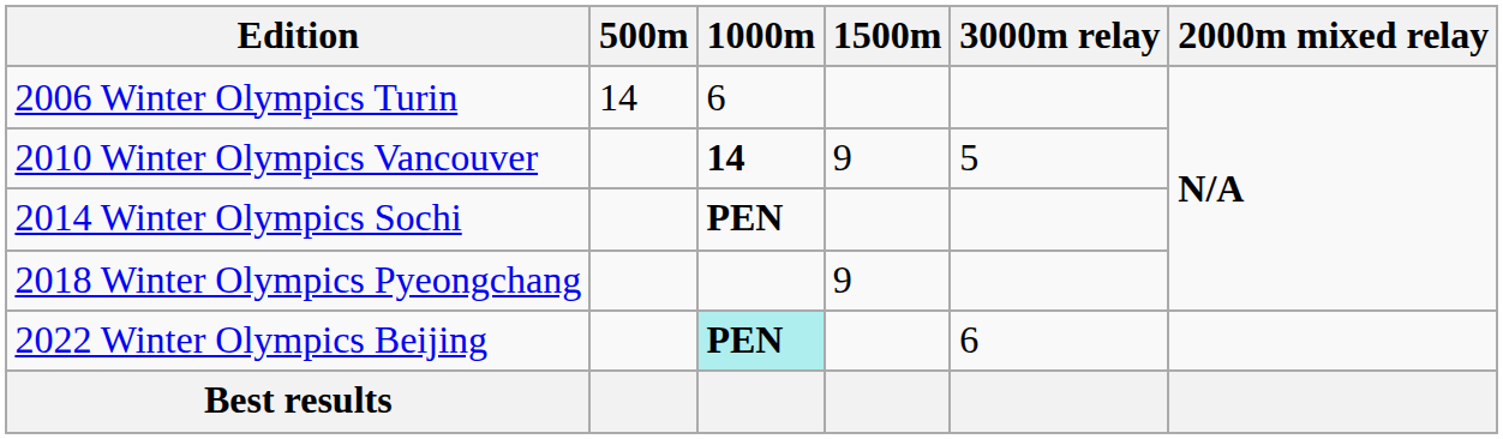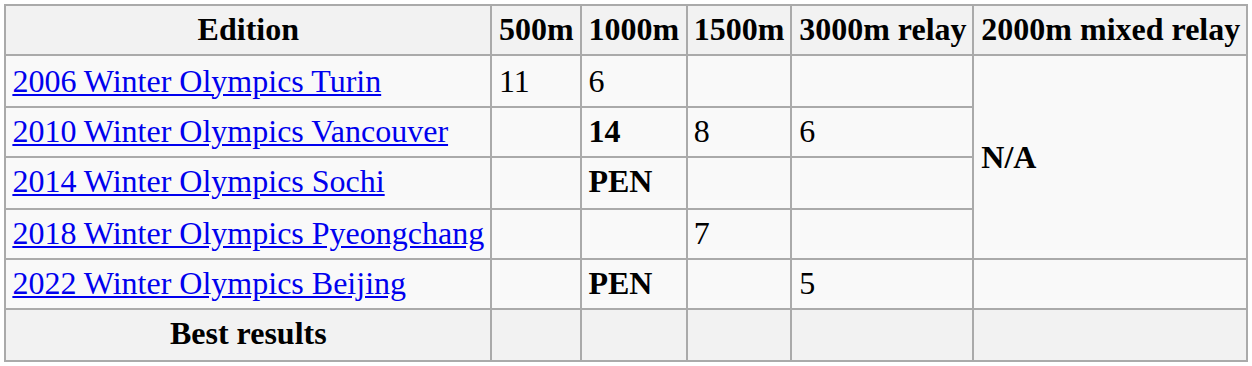 <table class="wikitable">
 <tr>
 <th>Edition</th>
 <th>500m</th>
 <th>1000m</th>
 <th>1500m</th>
 <th>3000m relay</th>
 <th>2000m mixed relay</th>
 </tr>
 <tr>
 <td><a href='#'>2006 Winter Olympics Turin</a></td>
-<td>14</td>
+<td>11</td>
 <td>6</td>
 <td></td>
 <td></td>
 <td rowspan="4"><strong>N/A</strong></td>
 </tr>
 <tr>
 <td><a href='#'>2010 Winter Olympics Vancouver</a></td>
 <td></td>
 <td><strong>14</strong></td>
-<td>9</td>
-<td>5</td>
+<td>8</td>
+<td>6</td>
 </tr>
 <tr>
 <td><a href='#'>2014 Winter Olympics Sochi</a></td>
 <td></td>
 <td><strong>PEN</strong></td>
 <td></td>
 <td></td>
 </tr>
 <tr>
 <td><a href='#'>2018 Winter Olympics Pyeongchang</a></td>
 <td></td>
 <td></td>
-<td>9</td>
+<td>7</td>
 <td></td>
 </tr>
 <tr>
 <td><a href='#'>2022 Winter Olympics Beijing</a></td>
 <td></td>
-<td style="background: paleturquoise;"><strong>PEN</strong></td>
+<td><strong>PEN</strong></td>
 <td></td>
-<td>6</td>
+<td>5</td>
 <td></td>
 </tr>
 <tr>
 <th><strong>Best results</strong></th>
 <th></th>
 <th></th>
 <th></th>
 <th></th>
 <th></th>
 </tr>
 </table>
